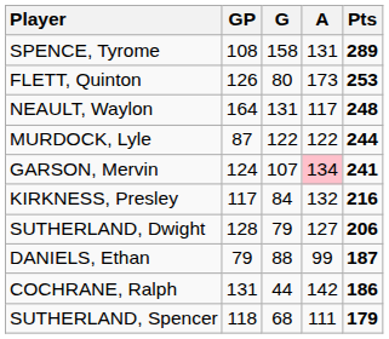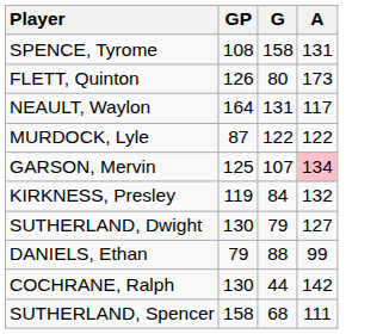 <table class="wikitable" style="text-align:center">
 <tr>
 <th style="text-align:left;">Player</th>
 <th>GP</th>
 <th>G</th>
 <th>A</th>
-<th>Pts</th>
 </tr>
 <tr>
 <td style="text-align:left;">SPENCE, Tyrome</td>
 <td>108</td>
 <td>158</td>
 <td>131</td>
-<td><strong>289</strong></td>
 </tr>
 <tr>
 <td style="text-align:left;">FLETT, Quinton</td>
 <td>126</td>
 <td>80</td>
 <td>173</td>
-<td><strong>253</strong></td>
 </tr>
 <tr>
 <td style="text-align:left;">NEAULT, Waylon</td>
 <td>164</td>
 <td>131</td>
 <td>117</td>
-<td><strong>248</strong></td>
 </tr>
 <tr>
 <td style="text-align:left;">MURDOCK, Lyle</td>
 <td>87</td>
 <td>122</td>
 <td>122</td>
-<td><strong>244</strong></td>
 </tr>
 <tr>
 <td style="text-align:left;">GARSON, Mervin</td>
-<td>124</td>
+<td>125</td>
 <td>107</td>
 <td style="background: pink;">134</td>
-<td><strong>241</strong></td>
 </tr>
 <tr>
 <td style="text-align:left;">KIRKNESS, Presley</td>
-<td>117</td>
+<td>119</td>
 <td>84</td>
 <td>132</td>
-<td><strong>216</strong></td>
 </tr>
 <tr>
 <td style="text-align:left;">SUTHERLAND, Dwight</td>
-<td>128</td>
+<td>130</td>
 <td>79</td>
 <td>127</td>
-<td><strong>206</strong></td>
 </tr>
 <tr>
 <td style="text-align:left;">DANIELS, Ethan</td>
 <td>79</td>
 <td>88</td>
 <td>99</td>
-<td><strong>187</strong></td>
 </tr>
 <tr>
 <td style="text-align:left;">COCHRANE, Ralph</td>
-<td>131</td>
+<td>130</td>
 <td>44</td>
 <td>142</td>
-<td><strong>186</strong></td>
 </tr>
 <tr>
 <td style="text-align:left;">SUTHERLAND, Spencer</td>
-<td>118</td>
+<td>158</td>
 <td>68</td>
 <td>111</td>
-<td><strong>179</strong></td>
 </tr>
 </table>
